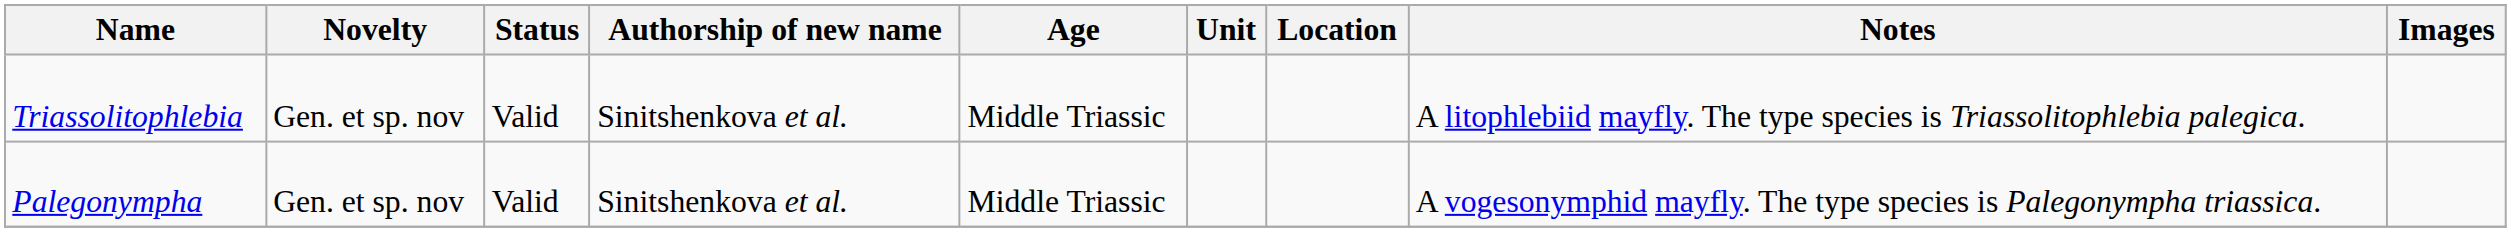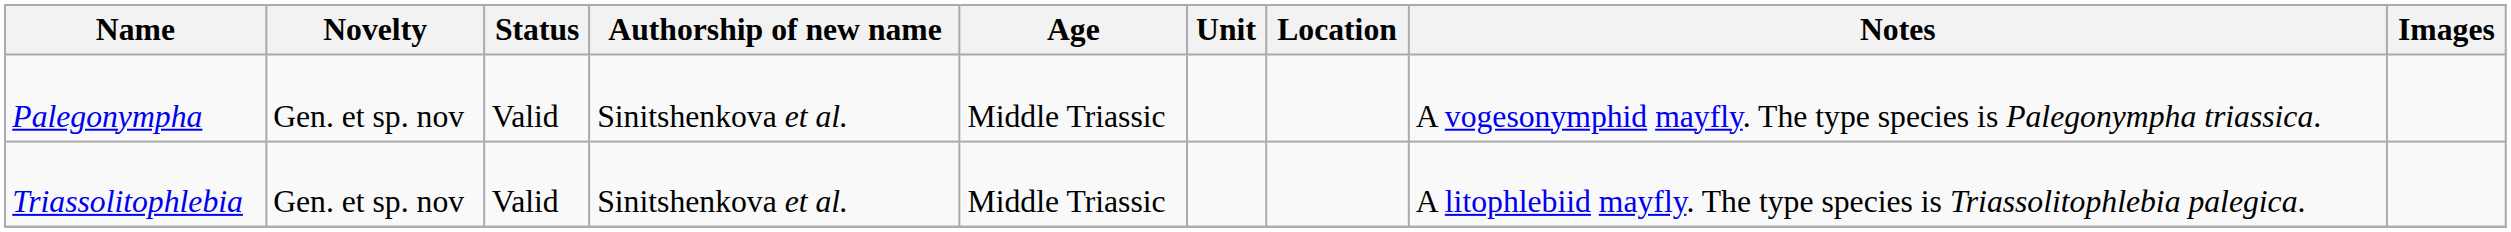 <table class="wikitable sortable" align="center" width="100%">
 <tr>
 <th>Name</th>
 <th>Novelty</th>
 <th>Status</th>
 <th>Authorship of new name</th>
 <th>Age</th>
 <th>Unit</th>
 <th>Location</th>
 <th>Notes</th>
 <th>Images</th>
 </tr>
 <tr>
+<td><br><em><a href='#'>Palegonympha</a></em></td>
+<td><br>Gen. et sp. nov</td>
+<td><br>Valid</td>
+<td><br>Sinitshenkova <em>et al.</em></td>
+<td><br>Middle Triassic</td>
+<td></td>
+<td><br></td>
+<td><br>A <a href='#'>vogesonymphid</a> <a href='#'>mayfly</a>. The type species is <em>Palegonympha triassica</em>.</td>
+<td></td>
+</tr>
+<tr>
 <td><br><em><a href='#'>Triassolitophlebia</a></em></td>
 <td><br>Gen. et sp. nov</td>
 <td><br>Valid</td>
 <td><br>Sinitshenkova <em>et al.</em></td>
 <td><br>Middle Triassic</td>
 <td></td>
 <td><br></td>
 <td><br>A <a href='#'>litophlebiid</a> <a href='#'>mayfly</a>. The type species is <em>Triassolitophlebia palegica</em>.</td>
 <td></td>
 </tr>
 <tr>
-<td><br><em><a href='#'>Palegonympha</a></em></td>
-<td><br>Gen. et sp. nov</td>
-<td><br>Valid</td>
-<td><br>Sinitshenkova <em>et al.</em></td>
-<td><br>Middle Triassic</td>
-<td></td>
-<td><br></td>
-<td><br>A <a href='#'>vogesonymphid</a> <a href='#'>mayfly</a>. The type species is <em>Palegonympha triassica</em>.</td>
-<td></td>
-</tr>
-<tr>
 </tr>
 </table>
